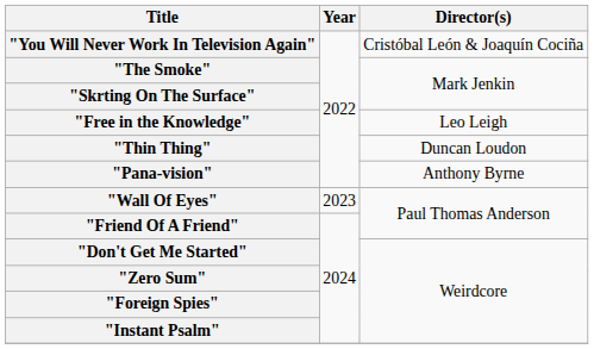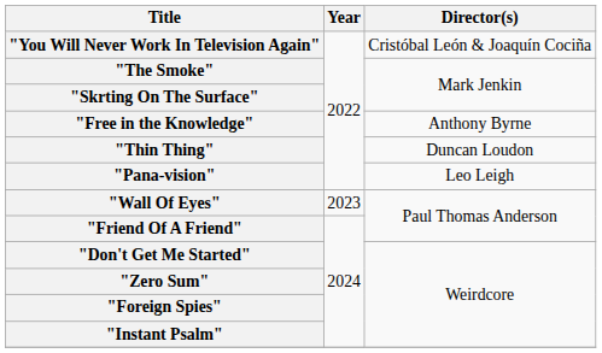 <table class="wikitable plainrowheaders" style="text-align:center">
 <tr>
 <th scope="col">Title</th>
 <th scope="col">Year</th>
 <th scope="col">Director(s)</th>
 </tr>
 <tr>
 <th scope="row">"You Will Never Work In Television Again"</th>
 <td rowspan="6">2022</td>
 <td>Cristóbal León & Joaquín Cociña</td>
 </tr>
 <tr>
 <th scope="row">"The Smoke"</th>
 <td rowspan="2">Mark Jenkin</td>
 </tr>
 <tr>
 <th scope="row">"Skrting On The Surface"</th>
 </tr>
 <tr>
 <th scope="row">"Free in the Knowledge"</th>
-<td>Leo Leigh</td>
+<td>Anthony Byrne</td>
 </tr>
 <tr>
 <th scope="row">"Thin Thing"</th>
 <td>Duncan Loudon</td>
 </tr>
 <tr>
 <th scope="row">"Pana-vision"</th>
-<td>Anthony Byrne</td>
+<td>Leo Leigh</td>
 </tr>
 <tr>
 <th scope="row">"Wall Of Eyes"</th>
 <td>2023</td>
 <td rowspan="2">Paul Thomas Anderson</td>
 </tr>
 <tr>
 <th scope="row">"Friend Of A Friend"</th>
 <td rowspan="5">2024</td>
 </tr>
 <tr>
 <th scope="row">"Don't Get Me Started"</th>
 <td rowspan="4">Weirdcore</td>
 </tr>
 <tr>
 <th scope="row">"Zero Sum"</th>
 </tr>
 <tr>
 <th scope="row">"Foreign Spies"</th>
 </tr>
 <tr>
 <th scope="row">"Instant Psalm"</th>
 </tr>
 <tr>
 </tr>
 </table>
